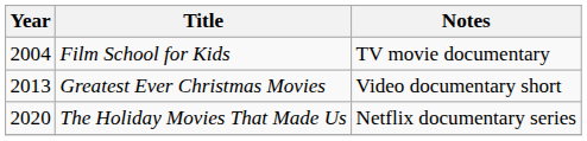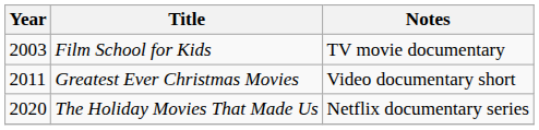 <table class="wikitable">
 <tr>
 <th>Year</th>
 <th>Title</th>
 <th>Notes</th>
 </tr>
 <tr>
-<td>2004</td>
+<td>2003</td>
 <td><em>Film School for Kids</em></td>
 <td>TV movie documentary</td>
 </tr>
 <tr>
-<td>2013</td>
+<td>2011</td>
 <td><em>Greatest Ever Christmas Movies</em></td>
 <td>Video documentary short</td>
 </tr>
 <tr>
 <td>2020</td>
 <td><em>The Holiday Movies That Made Us</em></td>
 <td>Netflix documentary series</td>
 </tr>
 <tr>
 </tr>
 </table>
